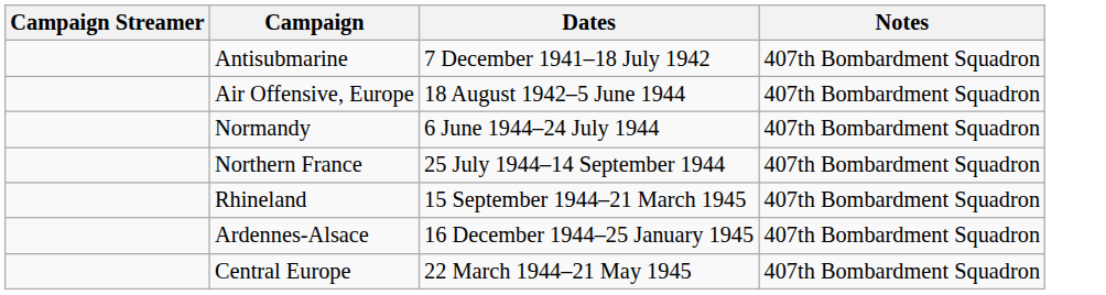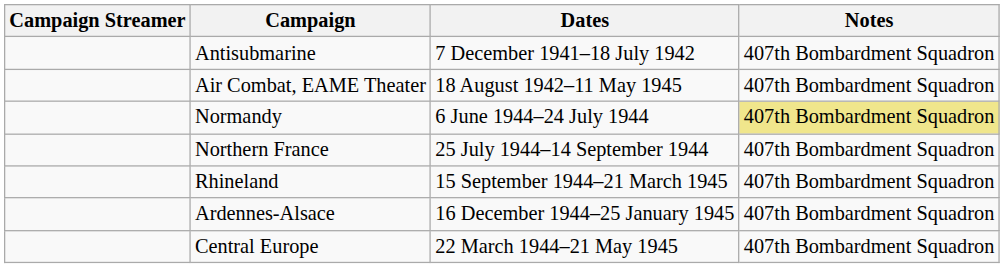 <table class="wikitable">
 <tr style="background:#efefef;">
 <th>Campaign Streamer</th>
 <th>Campaign</th>
 <th>Dates</th>
 <th>Notes</th>
 </tr>
 <tr>
 <td></td>
 <td>Antisubmarine</td>
 <td>7 December 1941–18 July 1942</td>
 <td>407th Bombardment Squadron</td>
 </tr>
 <tr>
 <td></td>
-<td>Air Offensive, Europe</td>
-<td>18 August 1942–5 June 1944</td>
+<td>Air Combat, EAME Theater</td>
+<td>18 August 1942–11 May 1945</td>
 <td>407th Bombardment Squadron</td>
 </tr>
 <tr>
 <td></td>
 <td>Normandy</td>
 <td>6 June 1944–24 July 1944</td>
-<td>407th Bombardment Squadron</td>
+<td style="background: khaki;">407th Bombardment Squadron</td>
 </tr>
 <tr>
 <td></td>
 <td>Northern France</td>
 <td>25 July 1944–14 September 1944</td>
 <td>407th Bombardment Squadron</td>
 </tr>
 <tr>
 <td></td>
 <td>Rhineland</td>
 <td>15 September 1944–21 March 1945</td>
 <td>407th Bombardment Squadron</td>
 </tr>
 <tr>
 <td></td>
 <td>Ardennes-Alsace</td>
 <td>16 December 1944–25 January 1945</td>
 <td>407th Bombardment Squadron</td>
 </tr>
 <tr>
 <td></td>
 <td>Central Europe</td>
 <td>22 March 1944–21 May 1945</td>
 <td>407th Bombardment Squadron</td>
 </tr>
 </table>
